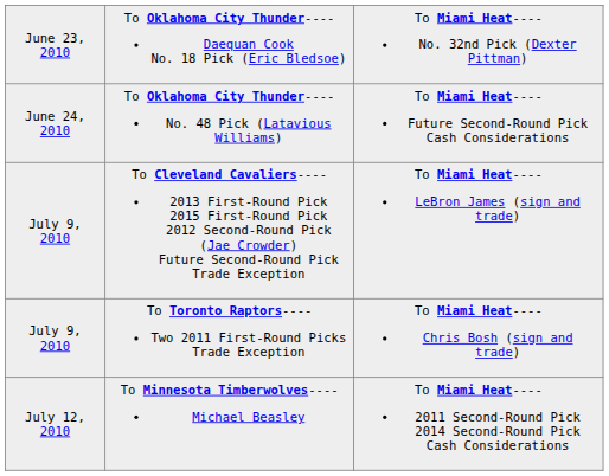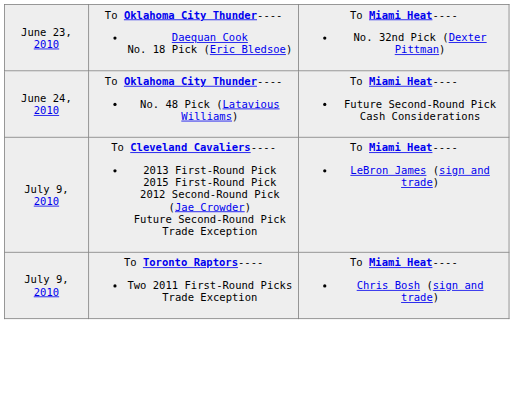 <table border="1" style="border-collapse:collapse; text-align:center; width:100%;"  cellpadding="5">
 <tr style="background:#eee;">
 <td style="width:12%">June 23, <a href='#'>2010</a></td>
 <td style="width:30%; vertical-align:top;">To <strong><a href='#'>Oklahoma City Thunder</a></strong>----<br><ul><li> <a href='#'>Daequan Cook</a><br>No. 18 Pick (<a href='#'>Eric Bledsoe</a>)</li></ul></td>
 <td style="width:30%; vertical-align:top;">To <strong><a href='#'>Miami Heat</a></strong>----<br><ul><li>No. 32nd Pick (<a href='#'>Dexter Pittman</a>)</li></ul></td>
 </tr>
 <tr style="background:#eee;">
 <td style="width:12%">June 24, <a href='#'>2010</a></td>
 <td style="width:30%; vertical-align:top;">To <strong><a href='#'>Oklahoma City Thunder</a></strong>----<br><ul><li>No. 48 Pick (<a href='#'>Latavious Williams</a>)</li></ul></td>
 <td style="width:30%; vertical-align:top;">To <strong><a href='#'>Miami Heat</a></strong>----<br><ul><li>Future Second-Round Pick<br>Cash Considerations</li></ul></td>
 </tr>
 <tr style="background:#eee;">
 <td style="width:12%">July 9, <a href='#'>2010</a></td>
 <td style="width:30%; vertical-align:top;">To <strong><a href='#'>Cleveland Cavaliers</a></strong>----<br><ul><li>2013 First-Round Pick<br>2015 First-Round Pick<br>2012 Second-Round Pick (<a href='#'>Jae Crowder</a>)<br>Future Second-Round Pick<br>Trade Exception</li></ul></td>
 <td style="width:30%; vertical-align:top;">To <strong><a href='#'>Miami Heat</a></strong>----<br><ul><li> <a href='#'>LeBron James</a> (<a href='#'>sign and trade</a>)</li></ul></td>
 </tr>
 <tr style="background:#eee;">
 <td style="width:12%">July 9, <a href='#'>2010</a></td>
 <td style="width:30%; vertical-align:top;">To <strong><a href='#'>Toronto Raptors</a></strong>----<br><ul><li>Two 2011 First-Round Picks<br>Trade Exception</li></ul></td>
 <td style="width:30%; vertical-align:top;">To <strong><a href='#'>Miami Heat</a></strong>----<br><ul><li> <a href='#'>Chris Bosh</a> (<a href='#'>sign and trade</a>)</li></ul></td>
 </tr>
-<tr style="background:#eee;">
-<td style="width:12%">July 12, <a href='#'>2010</a></td>
-<td style="width:30%; vertical-align:top;">To <strong><a href='#'>Minnesota Timberwolves</a></strong>----<br><ul><li> <a href='#'>Michael Beasley</a></li></ul></td>
-<td style="width:30%; vertical-align:top;">To <strong><a href='#'>Miami Heat</a></strong>----<br><ul><li>2011 Second-Round Pick<br>2014 Second-Round Pick<br>Cash Considerations</li></ul></td>
-</tr>
 </table>
